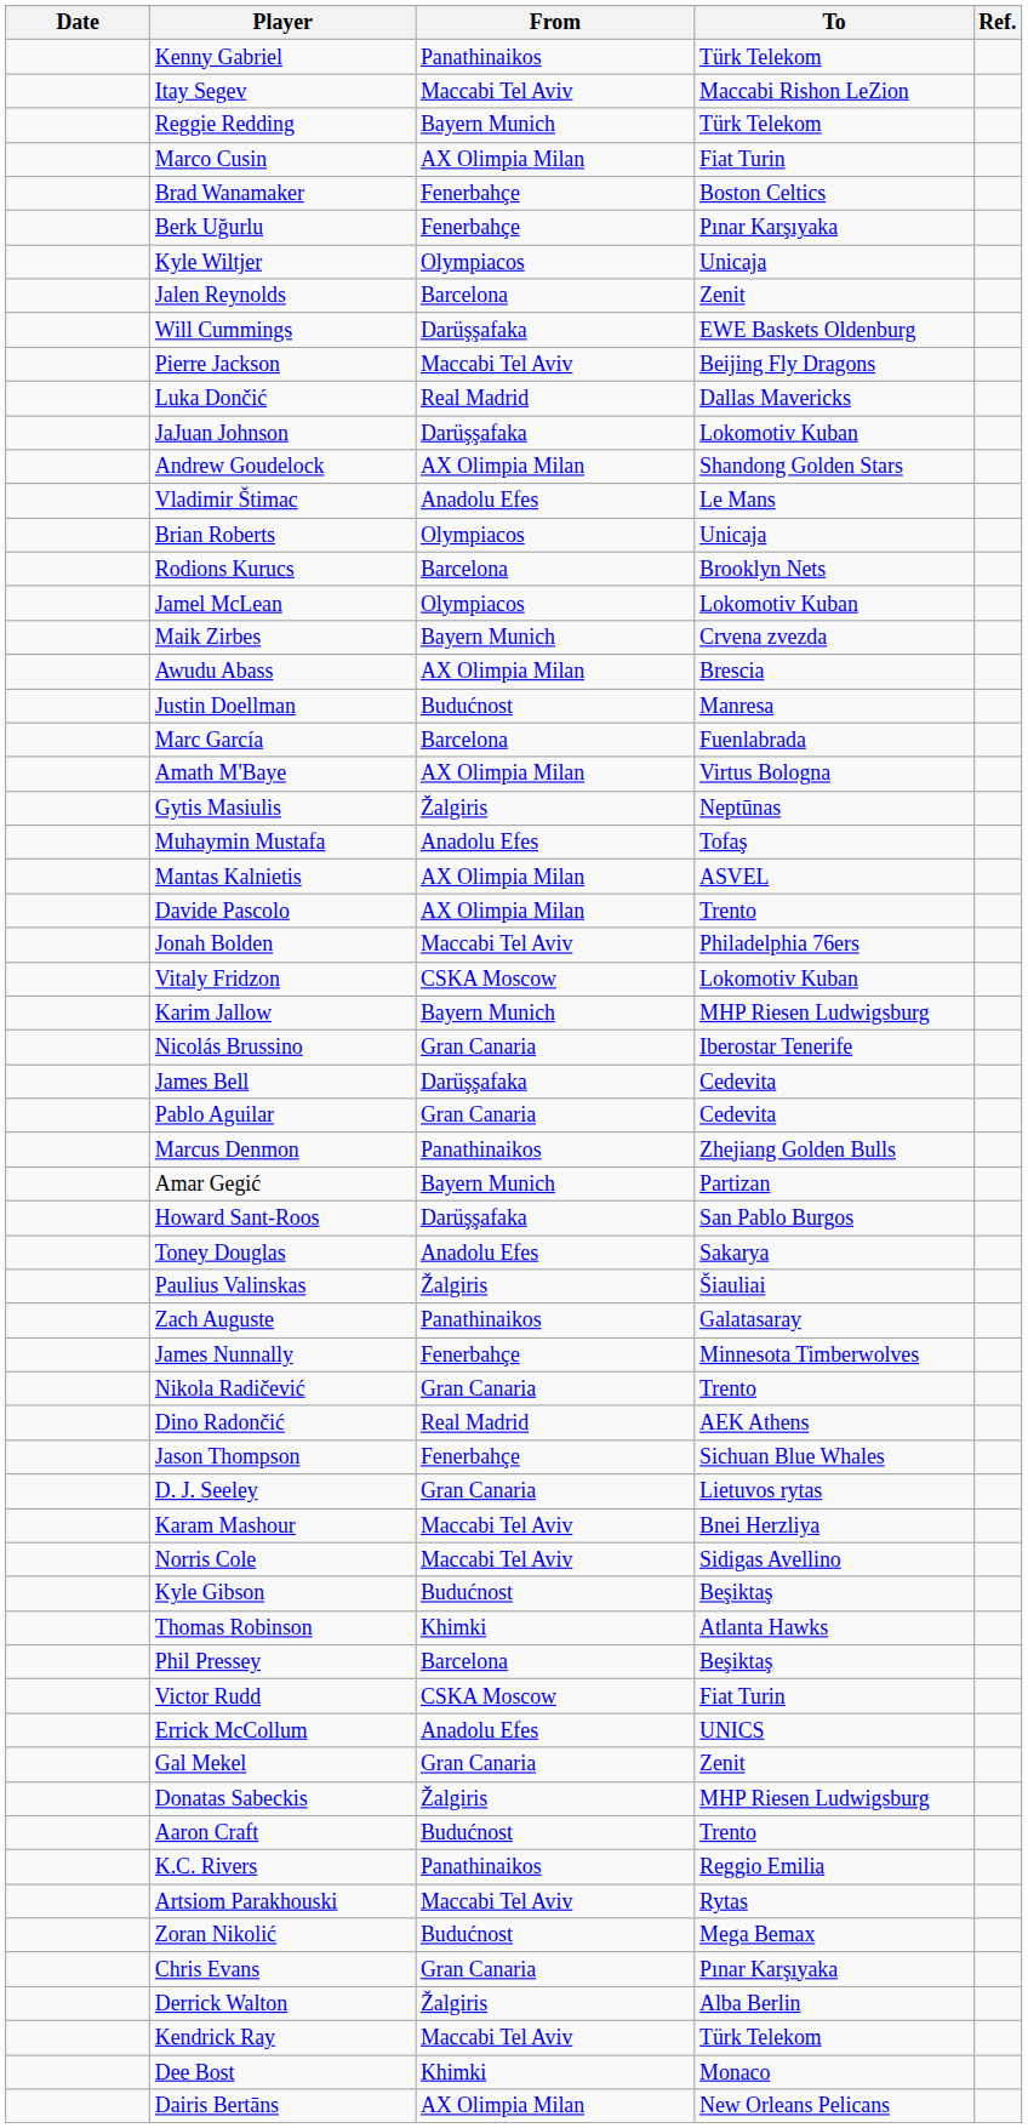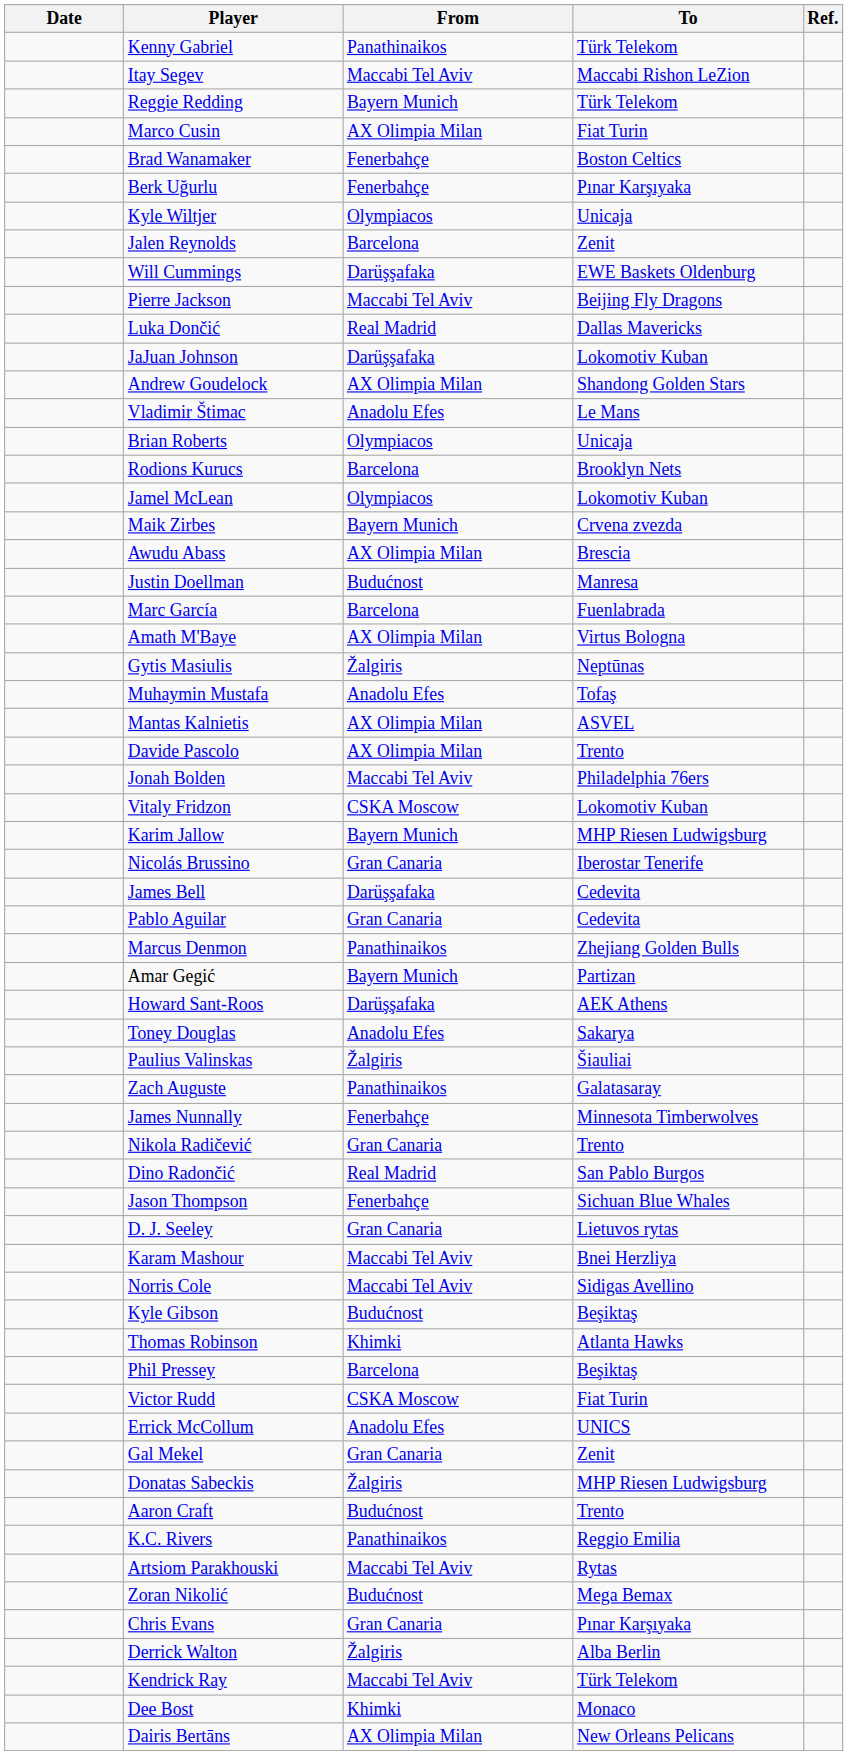 <table class="wikitable sortable">
 <tr>
 <th width=100>Date</th>
 <th width=190>Player</th>
 <th style="width:200px;">From</th>
 <th style="width:200px;">To</th>
 <th>Ref.</th>
 </tr>
 <tr>
 <td></td>
 <td> <a href='#'>Kenny Gabriel</a></td>
 <td> <a href='#'>Panathinaikos</a></td>
 <td> <a href='#'>Türk Telekom</a></td>
 <td></td>
 </tr>
 <tr>
 <td></td>
 <td> <a href='#'>Itay Segev</a></td>
 <td> <a href='#'>Maccabi Tel Aviv</a></td>
 <td> <a href='#'>Maccabi Rishon LeZion</a></td>
 <td></td>
 </tr>
 <tr>
 <td></td>
 <td> <a href='#'>Reggie Redding</a></td>
 <td> <a href='#'>Bayern Munich</a></td>
 <td> <a href='#'>Türk Telekom</a></td>
 <td></td>
 </tr>
 <tr>
 <td></td>
 <td> <a href='#'>Marco Cusin</a></td>
 <td> <a href='#'>AX Olimpia Milan</a></td>
 <td> <a href='#'>Fiat Turin</a></td>
 <td></td>
 </tr>
 <tr>
 <td></td>
 <td> <a href='#'>Brad Wanamaker</a></td>
 <td> <a href='#'>Fenerbahçe</a></td>
 <td> <a href='#'>Boston Celtics</a></td>
 <td></td>
 </tr>
 <tr>
 <td></td>
 <td> <a href='#'>Berk Uğurlu</a></td>
 <td> <a href='#'>Fenerbahçe</a></td>
 <td> <a href='#'>Pınar Karşıyaka</a></td>
 <td></td>
 </tr>
 <tr>
 <td></td>
 <td> <a href='#'>Kyle Wiltjer</a></td>
 <td> <a href='#'>Olympiacos</a></td>
 <td> <a href='#'>Unicaja</a></td>
 <td></td>
 </tr>
 <tr>
 <td></td>
 <td> <a href='#'>Jalen Reynolds</a></td>
 <td> <a href='#'>Barcelona</a></td>
 <td> <a href='#'>Zenit</a></td>
 <td></td>
 </tr>
 <tr>
 <td></td>
 <td> <a href='#'>Will Cummings</a></td>
 <td> <a href='#'>Darüşşafaka</a></td>
 <td> <a href='#'>EWE Baskets Oldenburg</a></td>
 <td></td>
 </tr>
 <tr>
 <td></td>
 <td> <a href='#'>Pierre Jackson</a></td>
 <td> <a href='#'>Maccabi Tel Aviv</a></td>
 <td> <a href='#'>Beijing Fly Dragons</a></td>
 <td></td>
 </tr>
 <tr>
 <td></td>
 <td> <a href='#'>Luka Dončić</a></td>
 <td> <a href='#'>Real Madrid</a></td>
 <td> <a href='#'>Dallas Mavericks</a></td>
 <td></td>
 </tr>
 <tr>
 <td></td>
 <td> <a href='#'>JaJuan Johnson</a></td>
 <td> <a href='#'>Darüşşafaka</a></td>
 <td> <a href='#'>Lokomotiv Kuban</a></td>
 <td></td>
 </tr>
 <tr>
 <td></td>
 <td> <a href='#'>Andrew Goudelock</a></td>
 <td> <a href='#'>AX Olimpia Milan</a></td>
 <td> <a href='#'>Shandong Golden Stars</a></td>
 <td></td>
 </tr>
 <tr>
 <td></td>
 <td> <a href='#'>Vladimir Štimac</a></td>
 <td> <a href='#'>Anadolu Efes</a></td>
 <td> <a href='#'>Le Mans</a></td>
 <td></td>
 </tr>
 <tr>
 <td></td>
 <td> <a href='#'>Brian Roberts</a></td>
 <td> <a href='#'>Olympiacos</a></td>
 <td> <a href='#'>Unicaja</a></td>
 <td></td>
 </tr>
 <tr>
 <td></td>
 <td> <a href='#'>Rodions Kurucs</a></td>
 <td> <a href='#'>Barcelona</a></td>
 <td> <a href='#'>Brooklyn Nets</a></td>
 <td></td>
 </tr>
 <tr>
 <td></td>
 <td> <a href='#'>Jamel McLean</a></td>
 <td> <a href='#'>Olympiacos</a></td>
 <td> <a href='#'>Lokomotiv Kuban</a></td>
 <td></td>
 </tr>
 <tr>
 <td></td>
 <td> <a href='#'>Maik Zirbes</a></td>
 <td> <a href='#'>Bayern Munich</a></td>
 <td> <a href='#'>Crvena zvezda</a></td>
 <td></td>
 </tr>
 <tr>
 <td></td>
 <td> <a href='#'>Awudu Abass</a></td>
 <td> <a href='#'>AX Olimpia Milan</a></td>
 <td> <a href='#'>Brescia</a></td>
 <td></td>
 </tr>
 <tr>
 <td></td>
 <td> <a href='#'>Justin Doellman</a></td>
 <td> <a href='#'>Budućnost</a></td>
 <td> <a href='#'>Manresa</a></td>
 <td></td>
 </tr>
 <tr>
 <td></td>
 <td> <a href='#'>Marc García</a></td>
 <td> <a href='#'>Barcelona</a></td>
 <td> <a href='#'>Fuenlabrada</a></td>
 <td></td>
 </tr>
 <tr>
 <td></td>
 <td> <a href='#'>Amath M'Baye</a></td>
 <td> <a href='#'>AX Olimpia Milan</a></td>
 <td> <a href='#'>Virtus Bologna</a></td>
 <td></td>
 </tr>
 <tr>
 <td></td>
 <td> <a href='#'>Gytis Masiulis</a></td>
 <td> <a href='#'>Žalgiris</a></td>
 <td> <a href='#'>Neptūnas</a></td>
 <td></td>
 </tr>
 <tr>
 <td></td>
 <td> <a href='#'>Muhaymin Mustafa</a></td>
 <td> <a href='#'>Anadolu Efes</a></td>
 <td> <a href='#'>Tofaş</a></td>
 <td></td>
 </tr>
 <tr>
 <td></td>
 <td> <a href='#'>Mantas Kalnietis</a></td>
 <td> <a href='#'>AX Olimpia Milan</a></td>
 <td> <a href='#'>ASVEL</a></td>
 <td></td>
 </tr>
 <tr>
 <td></td>
 <td> <a href='#'>Davide Pascolo</a></td>
 <td> <a href='#'>AX Olimpia Milan</a></td>
 <td> <a href='#'>Trento</a></td>
 <td></td>
 </tr>
 <tr>
 <td></td>
 <td> <a href='#'>Jonah Bolden</a></td>
 <td> <a href='#'>Maccabi Tel Aviv</a></td>
 <td> <a href='#'>Philadelphia 76ers</a></td>
 <td></td>
 </tr>
 <tr>
 <td></td>
 <td> <a href='#'>Vitaly Fridzon</a></td>
 <td> <a href='#'>CSKA Moscow</a></td>
 <td> <a href='#'>Lokomotiv Kuban</a></td>
 <td></td>
 </tr>
 <tr>
 <td></td>
 <td> <a href='#'>Karim Jallow</a></td>
 <td> <a href='#'>Bayern Munich</a></td>
 <td> <a href='#'>MHP Riesen Ludwigsburg</a></td>
 <td></td>
 </tr>
 <tr>
 <td></td>
 <td> <a href='#'>Nicolás Brussino</a></td>
 <td> <a href='#'>Gran Canaria</a></td>
 <td> <a href='#'>Iberostar Tenerife</a></td>
 <td></td>
 </tr>
 <tr>
 <td></td>
 <td> <a href='#'>James Bell</a></td>
 <td> <a href='#'>Darüşşafaka</a></td>
 <td> <a href='#'>Cedevita</a></td>
 <td></td>
 </tr>
 <tr>
 <td></td>
 <td> <a href='#'>Pablo Aguilar</a></td>
 <td> <a href='#'>Gran Canaria</a></td>
 <td> <a href='#'>Cedevita</a></td>
 <td></td>
 </tr>
 <tr>
 <td></td>
 <td> <a href='#'>Marcus Denmon</a></td>
 <td> <a href='#'>Panathinaikos</a></td>
 <td> <a href='#'>Zhejiang Golden Bulls</a></td>
 <td></td>
 </tr>
 <tr>
 <td></td>
 <td> Amar Gegić</td>
 <td> <a href='#'>Bayern Munich</a></td>
 <td> <a href='#'>Partizan</a></td>
 <td></td>
 </tr>
 <tr>
 <td></td>
 <td> <a href='#'>Howard Sant-Roos</a></td>
 <td> <a href='#'>Darüşşafaka</a></td>
-<td> <a href='#'>San Pablo Burgos</a></td>
+<td> <a href='#'>AEK Athens</a></td>
 <td></td>
 </tr>
 <tr>
 <td></td>
 <td> <a href='#'>Toney Douglas</a></td>
 <td> <a href='#'>Anadolu Efes</a></td>
 <td> <a href='#'>Sakarya</a></td>
 <td></td>
 </tr>
 <tr>
 <td></td>
 <td> <a href='#'>Paulius Valinskas</a></td>
 <td> <a href='#'>Žalgiris</a></td>
 <td> <a href='#'>Šiauliai</a></td>
 <td></td>
 </tr>
 <tr>
 <td></td>
 <td> <a href='#'>Zach Auguste</a></td>
 <td> <a href='#'>Panathinaikos</a></td>
 <td> <a href='#'>Galatasaray</a></td>
 <td></td>
 </tr>
 <tr>
 <td></td>
 <td> <a href='#'>James Nunnally</a></td>
 <td> <a href='#'>Fenerbahçe</a></td>
 <td> <a href='#'>Minnesota Timberwolves</a></td>
 <td></td>
 </tr>
 <tr>
 <td></td>
 <td> <a href='#'>Nikola Radičević</a></td>
 <td> <a href='#'>Gran Canaria</a></td>
 <td> <a href='#'>Trento</a></td>
 <td></td>
 </tr>
 <tr>
 <td></td>
 <td> <a href='#'>Dino Radončić</a></td>
 <td> <a href='#'>Real Madrid</a></td>
-<td> <a href='#'>AEK Athens</a></td>
+<td> <a href='#'>San Pablo Burgos</a></td>
 <td></td>
 </tr>
 <tr>
 <td></td>
 <td> <a href='#'>Jason Thompson</a></td>
 <td> <a href='#'>Fenerbahçe</a></td>
 <td> <a href='#'>Sichuan Blue Whales</a></td>
 <td></td>
 </tr>
 <tr>
 <td></td>
 <td> <a href='#'>D. J. Seeley</a></td>
 <td> <a href='#'>Gran Canaria</a></td>
 <td> <a href='#'>Lietuvos rytas</a></td>
 <td></td>
 </tr>
 <tr>
 <td></td>
 <td> <a href='#'>Karam Mashour</a></td>
 <td> <a href='#'>Maccabi Tel Aviv</a></td>
 <td> <a href='#'>Bnei Herzliya</a></td>
 <td></td>
 </tr>
 <tr>
 <td></td>
 <td> <a href='#'>Norris Cole</a></td>
 <td> <a href='#'>Maccabi Tel Aviv</a></td>
 <td> <a href='#'>Sidigas Avellino</a></td>
 <td></td>
 </tr>
 <tr>
 <td></td>
 <td> <a href='#'>Kyle Gibson</a></td>
 <td> <a href='#'>Budućnost</a></td>
 <td> <a href='#'>Beşiktaş</a></td>
 <td></td>
 </tr>
 <tr>
 <td></td>
 <td> <a href='#'>Thomas Robinson</a></td>
 <td> <a href='#'>Khimki</a></td>
 <td> <a href='#'>Atlanta Hawks</a></td>
 <td></td>
 </tr>
 <tr>
 <td></td>
 <td> <a href='#'>Phil Pressey</a></td>
 <td> <a href='#'>Barcelona</a></td>
 <td> <a href='#'>Beşiktaş</a></td>
 <td></td>
 </tr>
 <tr>
 <td></td>
 <td> <a href='#'>Victor Rudd</a></td>
 <td> <a href='#'>CSKA Moscow</a></td>
 <td> <a href='#'>Fiat Turin</a></td>
 <td></td>
 </tr>
 <tr>
 <td></td>
 <td> <a href='#'>Errick McCollum</a></td>
 <td> <a href='#'>Anadolu Efes</a></td>
 <td> <a href='#'>UNICS</a></td>
 <td></td>
 </tr>
 <tr>
 <td></td>
 <td> <a href='#'>Gal Mekel</a></td>
 <td> <a href='#'>Gran Canaria</a></td>
 <td> <a href='#'>Zenit</a></td>
 <td></td>
 </tr>
 <tr>
 <td></td>
 <td> <a href='#'>Donatas Sabeckis</a></td>
 <td> <a href='#'>Žalgiris</a></td>
 <td> <a href='#'>MHP Riesen Ludwigsburg</a></td>
 <td></td>
 </tr>
 <tr>
 <td></td>
 <td> <a href='#'>Aaron Craft</a></td>
 <td> <a href='#'>Budućnost</a></td>
 <td> <a href='#'>Trento</a></td>
 <td></td>
 </tr>
 <tr>
 <td></td>
 <td> <a href='#'>K.C. Rivers</a></td>
 <td> <a href='#'>Panathinaikos</a></td>
 <td> <a href='#'>Reggio Emilia</a></td>
 <td></td>
 </tr>
 <tr>
 <td></td>
 <td> <a href='#'>Artsiom Parakhouski</a></td>
 <td> <a href='#'>Maccabi Tel Aviv</a></td>
 <td> <a href='#'>Rytas</a></td>
 <td></td>
 </tr>
 <tr>
 <td></td>
 <td> <a href='#'>Zoran Nikolić</a></td>
 <td> <a href='#'>Budućnost</a></td>
 <td> <a href='#'>Mega Bemax</a></td>
 <td></td>
 </tr>
 <tr>
 <td></td>
 <td> <a href='#'>Chris Evans</a></td>
 <td> <a href='#'>Gran Canaria</a></td>
 <td> <a href='#'>Pınar Karşıyaka</a></td>
 <td></td>
 </tr>
 <tr>
 <td></td>
 <td> <a href='#'>Derrick Walton</a></td>
 <td> <a href='#'>Žalgiris</a></td>
 <td> <a href='#'>Alba Berlin</a></td>
 <td></td>
 </tr>
 <tr>
 <td></td>
 <td> <a href='#'>Kendrick Ray</a></td>
 <td> <a href='#'>Maccabi Tel Aviv</a></td>
 <td> <a href='#'>Türk Telekom</a></td>
 <td></td>
 </tr>
 <tr>
 <td></td>
 <td> <a href='#'>Dee Bost</a></td>
 <td> <a href='#'>Khimki</a></td>
 <td> <a href='#'>Monaco</a></td>
 <td></td>
 </tr>
 <tr>
 <td></td>
 <td> <a href='#'>Dairis Bertāns</a></td>
 <td> <a href='#'>AX Olimpia Milan</a></td>
 <td> <a href='#'>New Orleans Pelicans</a></td>
 <td></td>
 </tr>
 </table>
